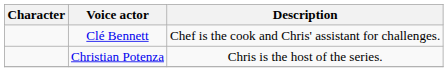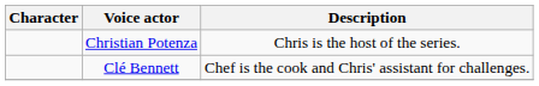 <table class="wikitable sortable" style=text-align:center>
 <tr>
 <th>Character</th>
 <th>Voice actor</th>
 <th>Description</th>
 </tr>
 <tr>
 <td></td>
+<td><a href='#'>Christian Potenza</a></td>
+<td>Chris is the host of the series.</td>
+</tr>
+<tr>
+<td></td>
 <td><a href='#'>Clé Bennett</a></td>
 <td>Chef is the cook and Chris' assistant for challenges.</td>
 </tr>
 <tr>
-<td></td>
-<td><a href='#'>Christian Potenza</a></td>
-<td>Chris is the host of the series.</td>
-</tr>
-<tr>
 </tr>
 </table>
